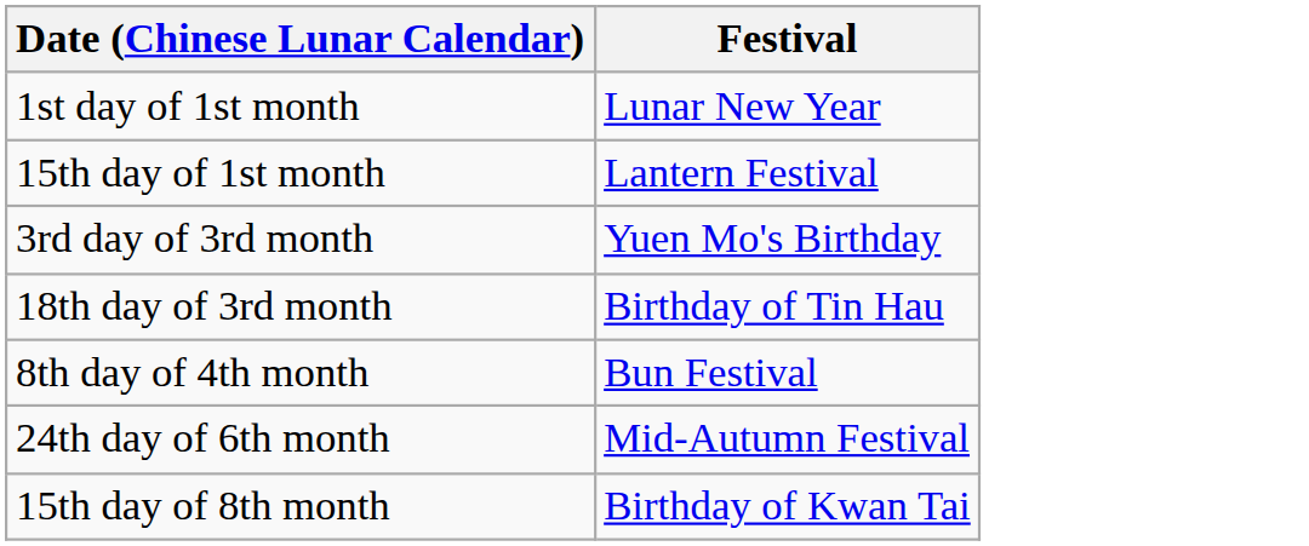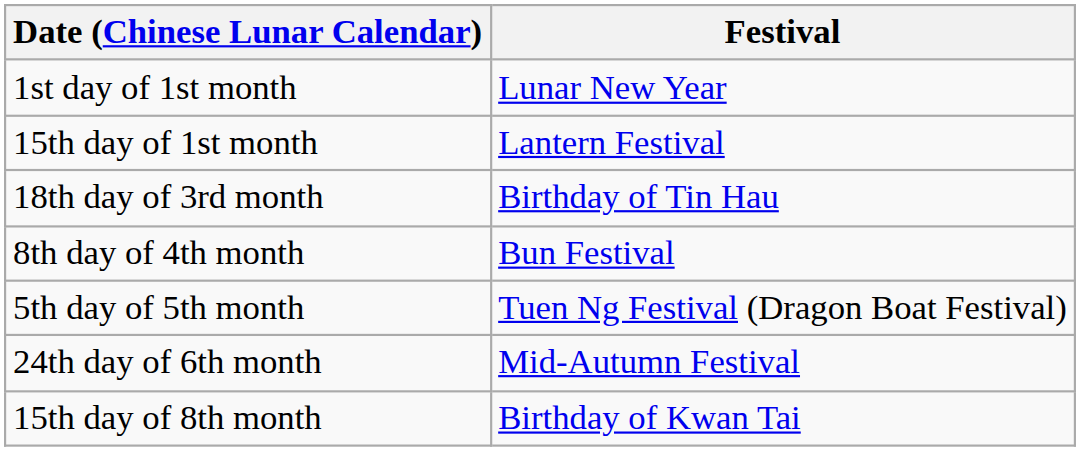 <table class="wikitable">
 <tr>
 <th>Date (<a href='#'>Chinese Lunar Calendar</a>)</th>
 <th>Festival</th>
 </tr>
 <tr>
 <td>1st day of 1st month</td>
 <td><a href='#'>Lunar New Year</a></td>
 </tr>
 <tr>
 <td>15th day of 1st month</td>
 <td><a href='#'>Lantern Festival</a></td>
 </tr>
 <tr>
-<td>3rd day of 3rd month</td>
-<td><a href='#'>Yuen Mo's Birthday</a></td>
-</tr>
-<tr>
 <td>18th day of 3rd month</td>
 <td><a href='#'>Birthday of Tin Hau</a></td>
 </tr>
 <tr>
 <td>8th day of 4th month</td>
 <td><a href='#'>Bun Festival</a></td>
+</tr>
+<tr>
+<td>5th day of 5th month</td>
+<td><a href='#'>Tuen Ng Festival</a> (Dragon Boat Festival)</td>
 </tr>
 <tr>
 <td>24th day of 6th month</td>
 <td><a href='#'>Mid-Autumn Festival</a></td>
 </tr>
 <tr>
 <td>15th day of 8th month</td>
 <td><a href='#'>Birthday of Kwan Tai</a></td>
 </tr>
 </table>
